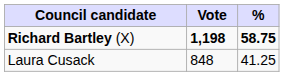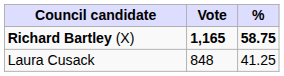 <table class="wikitable">
 <tr>
 <th style="background:#ddf; width:200px;">Council candidate</th>
 <th style="background:#ddf; width:50px;">Vote</th>
 <th style="background:#ddf; width:30px;">%</th>
 </tr>
 <tr>
 <td><strong>Richard Bartley</strong> (X)</td>
-<td><strong>1,198</strong></td>
+<td><strong>1,165</strong></td>
 <td><strong>58.75</strong></td>
 </tr>
 <tr>
 <td>Laura Cusack</td>
 <td>848</td>
 <td>41.25</td>
 </tr>
 </table>
